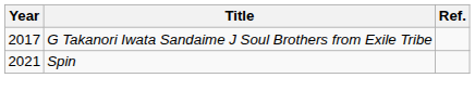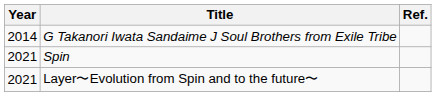 <table class="wikitable">
 <tr>
 <th>Year</th>
 <th>Title</th>
 <th>Ref.</th>
 </tr>
 <tr>
-<td>2017</td>
+<td>2014</td>
 <td><em>G Takanori Iwata Sandaime J Soul Brothers from Exile Tribe</em></td>
 <td></td>
 </tr>
 <tr>
 <td>2021</td>
 <td><em>Spin</em></td>
 <td></td>
 </tr>
+<tr>
+<td>2021</td>
+<td>Layer〜Evolution from Spin and to the future〜</td>
+<td></td>
+</tr>
 </table>
